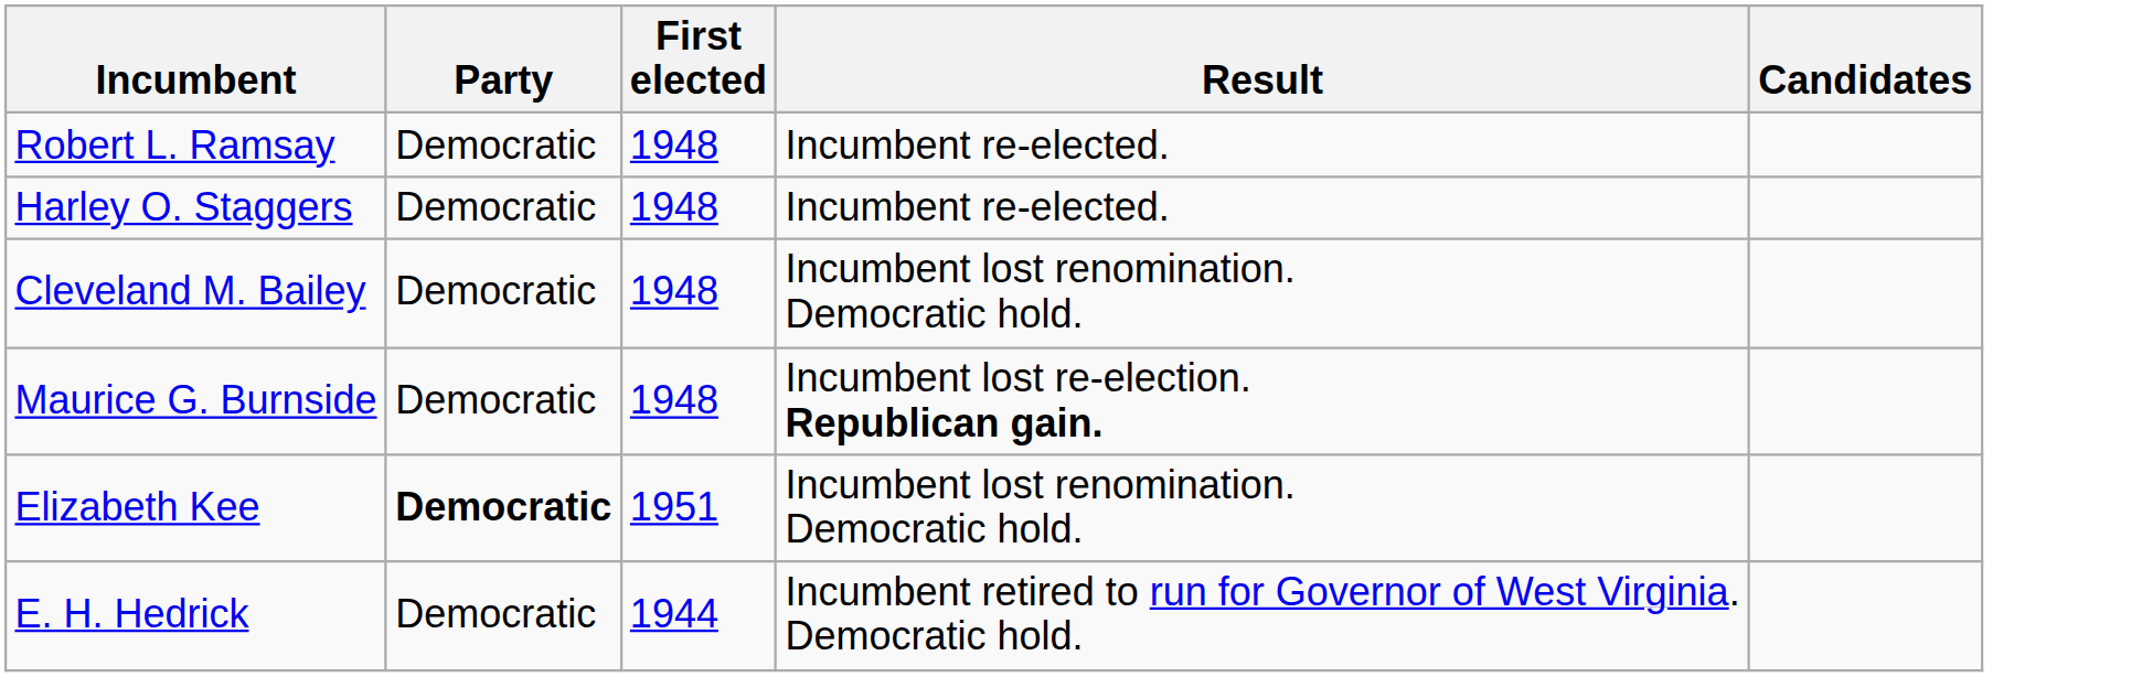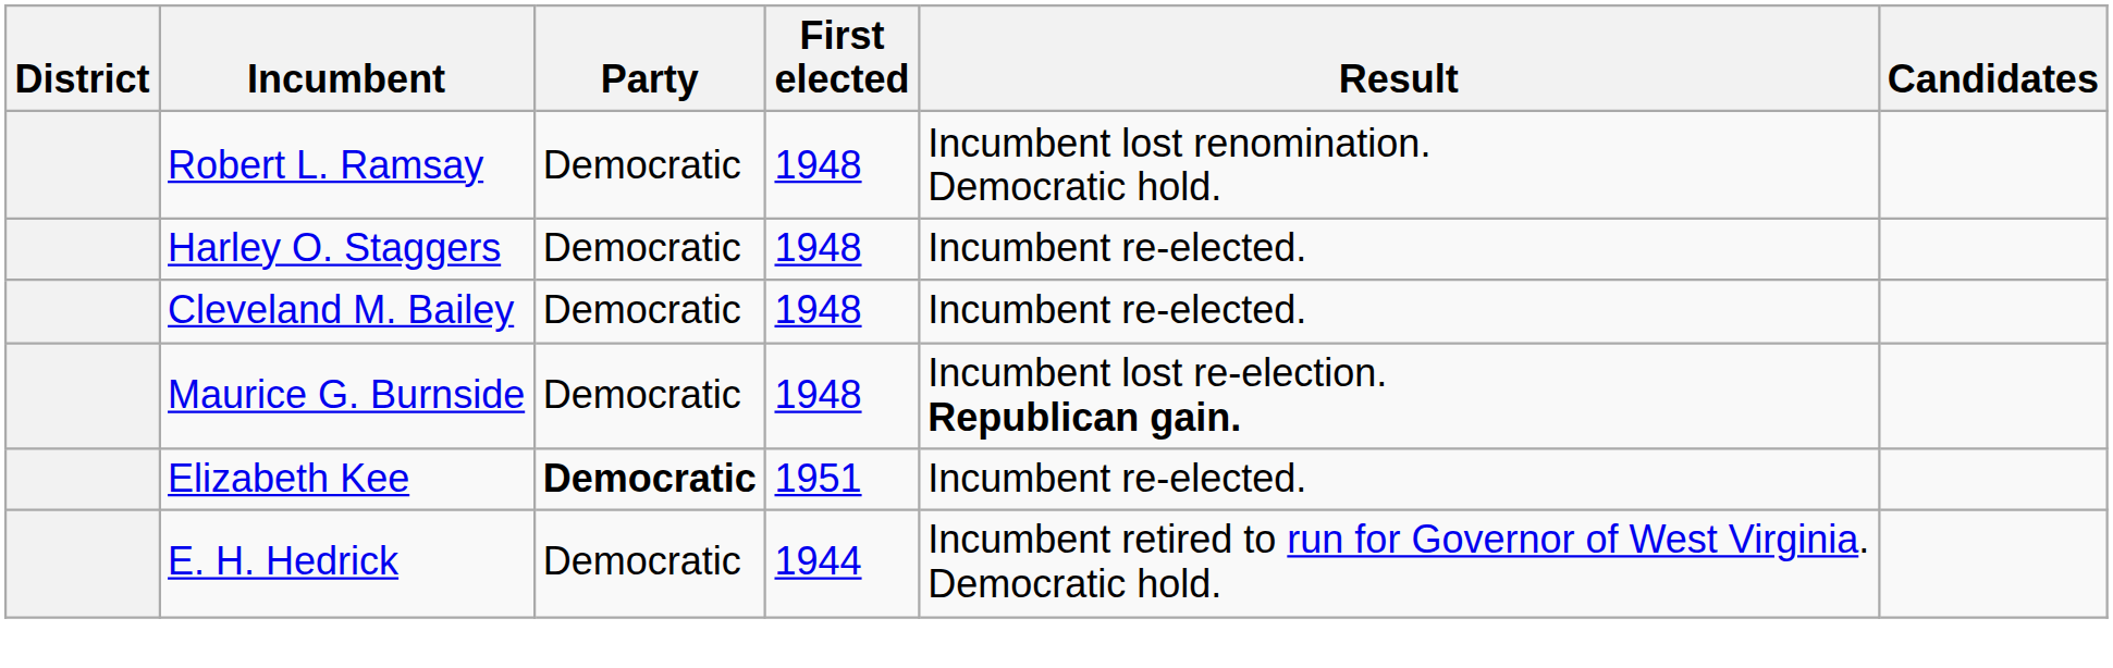 <table class=wikitable>
 <tr valign=bottom>
+<th>District</th>
 <th>Incumbent</th>
 <th>Party</th>
 <th>First<br>elected</th>
 <th>Result</th>
 <th>Candidates</th>
 </tr>
 <tr>
+<th></th>
 <td><a href='#'>Robert L. Ramsay</a></td>
 <td>Democratic</td>
 <td><a href='#'>1948</a></td>
-<td>Incumbent re-elected.</td>
+<td>Incumbent lost renomination.<br>Democratic hold.</td>
 <td nowrap></td>
 </tr>
 <tr>
+<th></th>
 <td><a href='#'>Harley O. Staggers</a></td>
 <td>Democratic</td>
 <td><a href='#'>1948</a></td>
 <td>Incumbent re-elected.</td>
 <td nowrap></td>
 </tr>
 <tr>
+<th></th>
 <td><a href='#'>Cleveland M. Bailey</a></td>
 <td>Democratic</td>
 <td><a href='#'>1948</a></td>
-<td>Incumbent lost renomination.<br>Democratic hold.</td>
+<td>Incumbent re-elected.</td>
 <td nowrap></td>
 </tr>
 <tr>
+<th></th>
 <td><a href='#'>Maurice G. Burnside</a></td>
 <td>Democratic</td>
 <td><a href='#'>1948</a></td>
 <td>Incumbent lost re-election.<br><strong>Republican gain.</strong></td>
 <td nowrap></td>
 </tr>
 <tr>
+<th></th>
 <td><a href='#'>Elizabeth Kee</a></td>
 <td><strong>Democratic</strong></td>
 <td><a href='#'>1951 </a></td>
-<td>Incumbent lost renomination.<br>Democratic hold.</td>
+<td>Incumbent re-elected.</td>
 <td nowrap></td>
 </tr>
 <tr>
+<th></th>
 <td><a href='#'>E. H. Hedrick</a></td>
 <td>Democratic</td>
 <td><a href='#'>1944</a></td>
 <td>Incumbent retired to <a href='#'>run for Governor of West Virginia</a>.<br>Democratic hold.</td>
 <td nowrap></td>
 </tr>
 </table>
